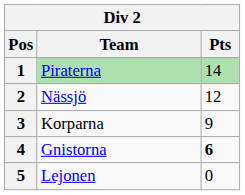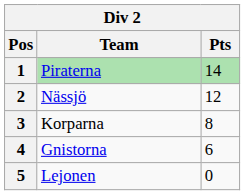 <table class="wikitable">
 <tr>
 <th colspan="3">Div 2</th>
 </tr>
 <tr>
 <th width=20>Pos</th>
 <th width=150>Team</th>
 <th width=30>Pts</th>
 </tr>
 <tr style="background:#ACE1AF;">
 <th>1</th>
 <td><a href='#'>Piraterna</a></td>
 <td>14</td>
 </tr>
 <tr>
 <th>2</th>
 <td><a href='#'>Nässjö</a></td>
 <td>12</td>
 </tr>
 <tr>
 <th>3</th>
 <td>Korparna</td>
-<td>9</td>
+<td>8</td>
 </tr>
 <tr>
 <th>4</th>
 <td><a href='#'>Gnistorna</a></td>
-<td><strong>6</strong></td>
+<td>6</td>
 </tr>
 <tr>
 <th>5</th>
 <td><a href='#'>Lejonen</a></td>
 <td>0</td>
 </tr>
 </table>
